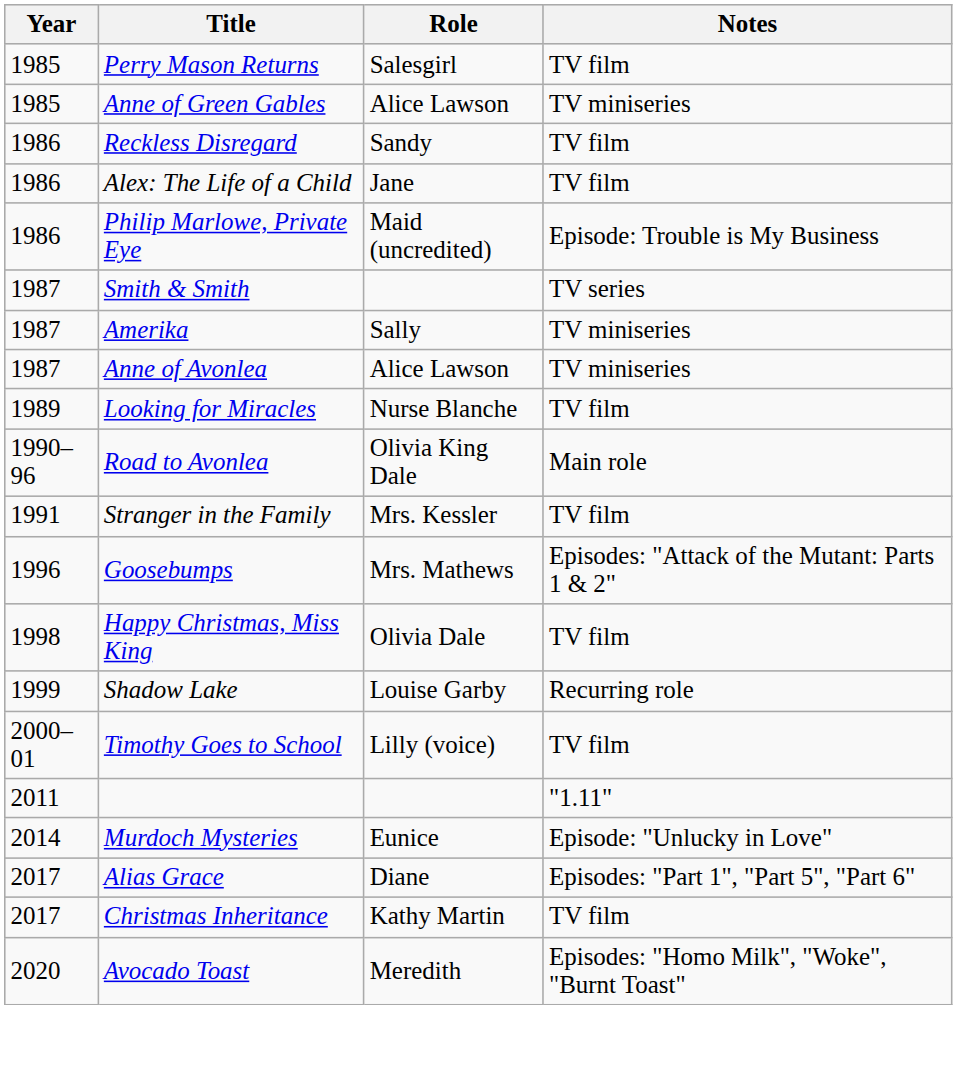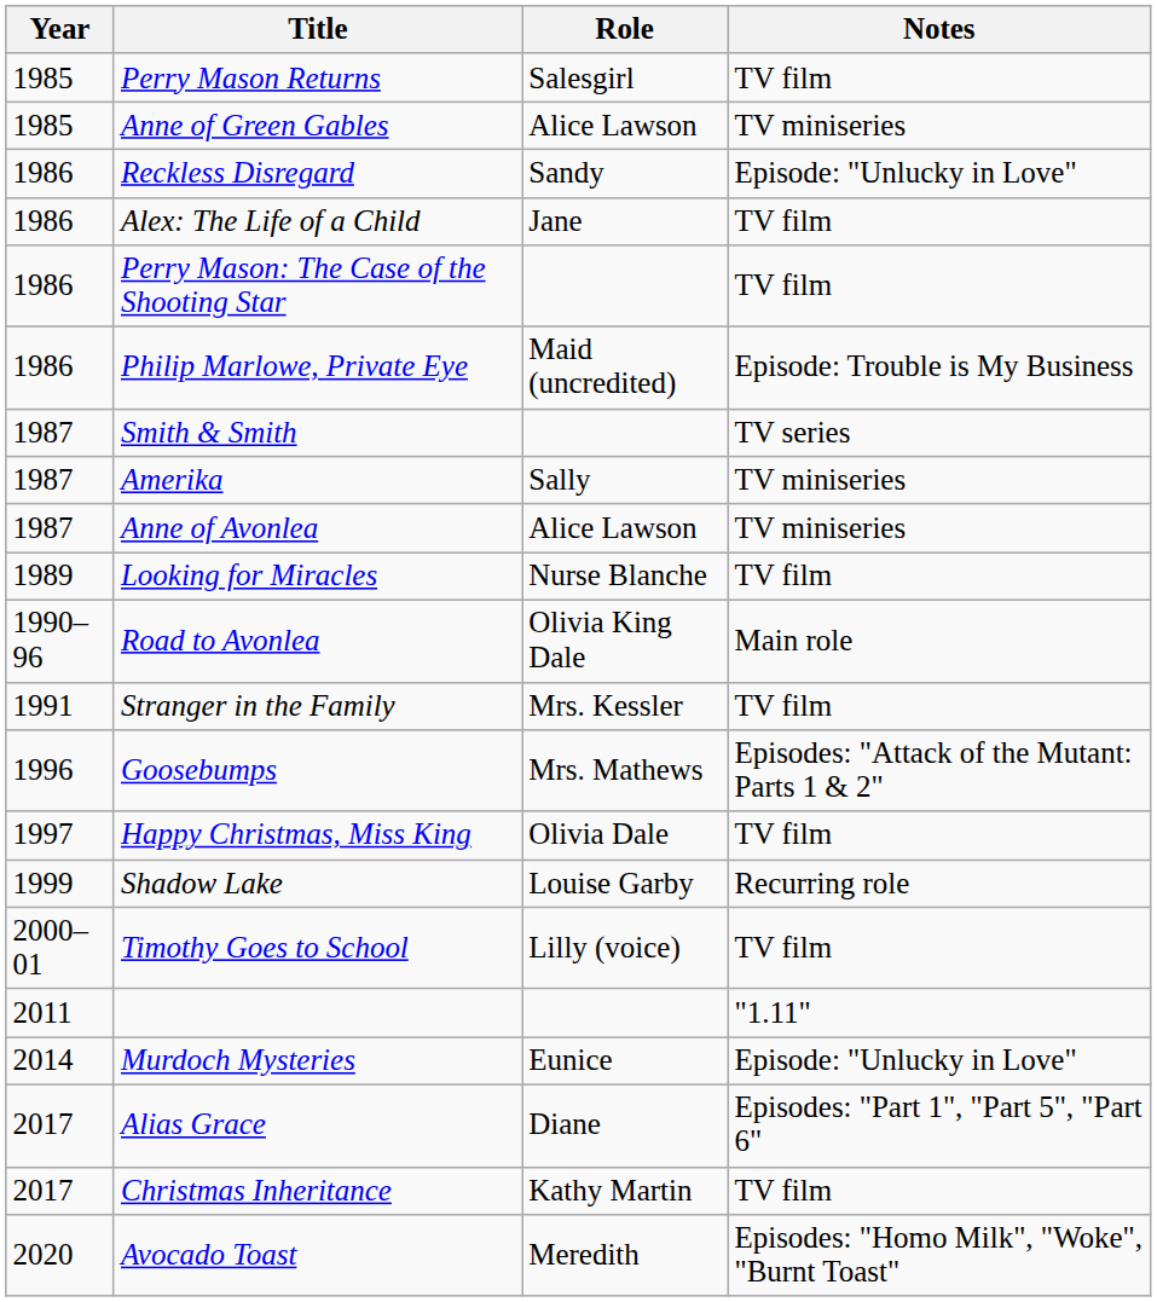 <table class="wikitable sortable">
 <tr>
 <th>Year</th>
 <th>Title</th>
 <th>Role</th>
 <th class="unsortable">Notes</th>
 </tr>
 <tr>
 <td>1985</td>
 <td><em><a href='#'>Perry Mason Returns</a></em></td>
 <td>Salesgirl</td>
 <td>TV film</td>
 </tr>
 <tr>
 <td>1985</td>
 <td><em><a href='#'>Anne of Green Gables</a></em></td>
 <td>Alice Lawson</td>
 <td>TV miniseries</td>
 </tr>
 <tr>
 <td>1986</td>
 <td><em><a href='#'>Reckless Disregard</a></em></td>
 <td>Sandy</td>
-<td>TV film</td>
+<td>Episode: "Unlucky in Love"</td>
 </tr>
 <tr>
 <td>1986</td>
 <td><em>Alex: The Life of a Child</em></td>
 <td>Jane</td>
+<td>TV film</td>
+</tr>
+<tr>
+<td>1986</td>
+<td><em><a href='#'>Perry Mason: The Case of the Shooting Star</a></em></td>
+<td></td>
 <td>TV film</td>
 </tr>
 <tr>
 <td>1986</td>
 <td><em><a href='#'>Philip Marlowe, Private Eye</a></em></td>
 <td>Maid (uncredited)</td>
 <td>Episode: Trouble is My Business</td>
 </tr>
 <tr>
 <td>1987</td>
 <td><em><a href='#'>Smith & Smith</a></em></td>
 <td></td>
 <td>TV series</td>
 </tr>
 <tr>
 <td>1987</td>
 <td><em><a href='#'>Amerika</a></em></td>
 <td>Sally</td>
 <td>TV miniseries</td>
 </tr>
 <tr>
 <td>1987</td>
 <td><em><a href='#'>Anne of Avonlea</a></em></td>
 <td>Alice Lawson</td>
 <td>TV miniseries</td>
 </tr>
 <tr>
 <td>1989</td>
 <td><em><a href='#'>Looking for Miracles</a></em></td>
 <td>Nurse Blanche</td>
 <td>TV film</td>
 </tr>
 <tr>
 <td>1990–96</td>
 <td><em><a href='#'>Road to Avonlea</a></em></td>
 <td>Olivia King Dale</td>
 <td>Main role</td>
 </tr>
 <tr>
 <td>1991</td>
 <td><em>Stranger in the Family</em></td>
 <td>Mrs. Kessler</td>
 <td>TV film</td>
 </tr>
 <tr>
 <td>1996</td>
 <td><em><a href='#'>Goosebumps</a></em></td>
 <td>Mrs. Mathews</td>
 <td>Episodes: "Attack of the Mutant: Parts 1 & 2"</td>
 </tr>
 <tr>
-<td>1998</td>
+<td>1997</td>
 <td><em><a href='#'>Happy Christmas, Miss King</a></em></td>
 <td>Olivia Dale</td>
 <td>TV film</td>
 </tr>
 <tr>
 <td>1999</td>
 <td><em>Shadow Lake</em></td>
 <td>Louise Garby</td>
 <td>Recurring role</td>
 </tr>
 <tr>
 <td>2000–01</td>
 <td><em><a href='#'>Timothy Goes to School</a></em></td>
 <td>Lilly (voice)</td>
 <td>TV film</td>
 </tr>
 <tr>
 <td>2011</td>
 <td><em></em></td>
 <td></td>
 <td>"1.11"</td>
 </tr>
 <tr>
 <td>2014</td>
 <td><em><a href='#'>Murdoch Mysteries</a></em></td>
 <td>Eunice</td>
 <td>Episode: "Unlucky in Love"</td>
 </tr>
 <tr>
 <td>2017</td>
 <td><em><a href='#'>Alias Grace</a></em></td>
 <td>Diane</td>
 <td>Episodes: "Part 1", "Part 5", "Part 6"</td>
 </tr>
 <tr>
 <td>2017</td>
 <td><em><a href='#'>Christmas Inheritance</a></em></td>
 <td>Kathy Martin</td>
 <td>TV film</td>
 </tr>
 <tr>
 <td>2020</td>
 <td><em><a href='#'>Avocado Toast</a></em></td>
 <td>Meredith</td>
 <td>Episodes: "Homo Milk", "Woke", "Burnt Toast"</td>
 </tr>
 </table>
